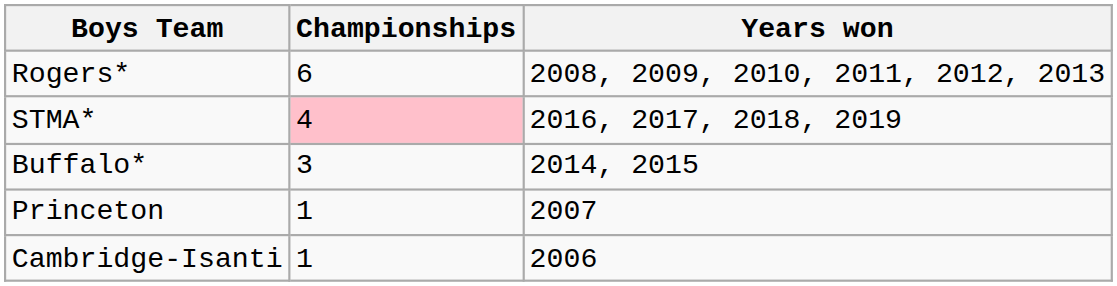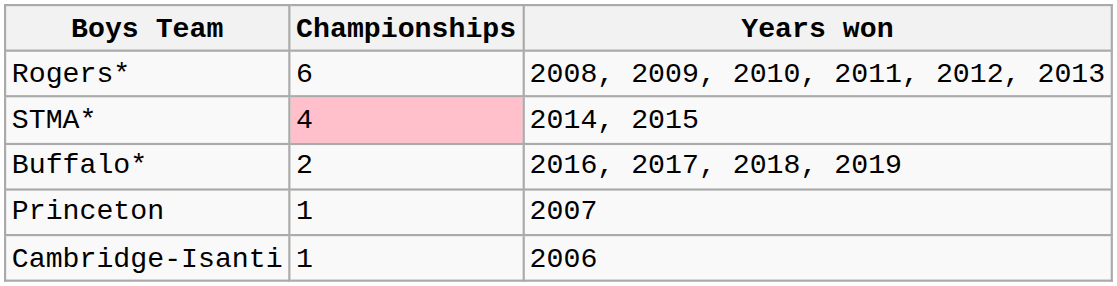 <table class="wikitable">
 <tr>
 <th>Boys Team</th>
 <th>Championships</th>
 <th>Years won</th>
 </tr>
 <tr>
 <td>Rogers*</td>
 <td>6</td>
 <td>2008, 2009, 2010, 2011, 2012, 2013</td>
 </tr>
 <tr>
 <td>STMA*</td>
 <td style="background: pink;">4</td>
-<td>2016, 2017, 2018, 2019</td>
+<td>2014, 2015</td>
 </tr>
 <tr>
 <td>Buffalo*</td>
-<td>3</td>
-<td>2014, 2015</td>
+<td>2</td>
+<td>2016, 2017, 2018, 2019</td>
 </tr>
 <tr>
 <td>Princeton</td>
 <td>1</td>
 <td>2007</td>
 </tr>
 <tr>
 <td>Cambridge-Isanti</td>
 <td>1</td>
 <td>2006</td>
 </tr>
 </table>
